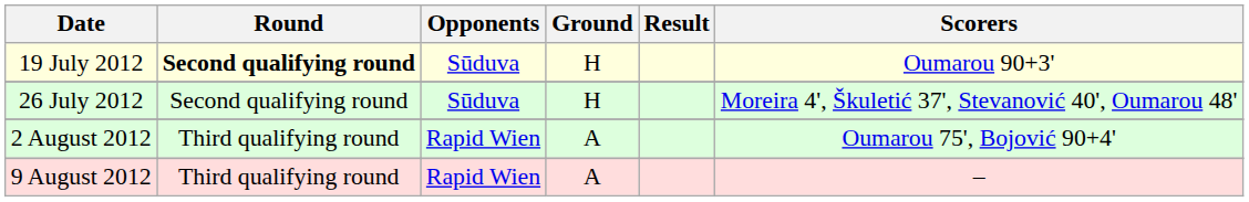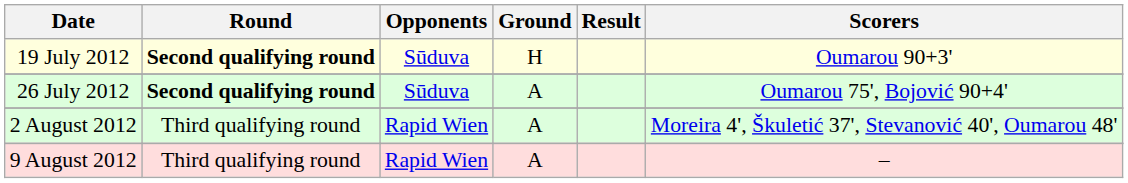 <table class="wikitable" style="text-align:center">
 <tr>
 <th>Date</th>
 <th>Round</th>
 <th>Opponents</th>
 <th>Ground</th>
 <th>Result</th>
 <th>Scorers</th>
 </tr>
 <tr bgcolor="#ffffdd">
 <td>19 July 2012</td>
 <td><strong>Second qualifying round</strong></td>
 <td> <a href='#'>Sūduva</a></td>
 <td>H</td>
 <td></td>
 <td><a href='#'>Oumarou</a> 90+3'</td>
 </tr>
 <tr>
 </tr>
 <tr bgcolor="#ddffdd">
 <td>26 July 2012</td>
-<td>Second qualifying round</td>
+<td><strong>Second qualifying round</strong></td>
 <td> <a href='#'>Sūduva</a></td>
-<td>H</td>
+<td>A</td>
 <td></td>
-<td><a href='#'>Moreira</a> 4', <a href='#'>Škuletić</a> 37', <a href='#'>Stevanović</a> 40', <a href='#'>Oumarou</a> 48'</td>
+<td><a href='#'>Oumarou</a> 75', <a href='#'>Bojović</a> 90+4'</td>
 </tr>
 <tr>
 </tr>
 <tr bgcolor="#ddffdd">
 <td>2 August 2012</td>
 <td>Third qualifying round</td>
 <td> <a href='#'>Rapid Wien</a></td>
 <td>A</td>
 <td></td>
-<td><a href='#'>Oumarou</a> 75', <a href='#'>Bojović</a> 90+4'</td>
+<td><a href='#'>Moreira</a> 4', <a href='#'>Škuletić</a> 37', <a href='#'>Stevanović</a> 40', <a href='#'>Oumarou</a> 48'</td>
 </tr>
 <tr>
 </tr>
 <tr bgcolor="#ffdddd">
 <td>9 August 2012</td>
 <td>Third qualifying round</td>
 <td> <a href='#'>Rapid Wien</a></td>
 <td>A</td>
 <td></td>
 <td>–</td>
 </tr>
 </table>
